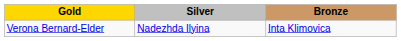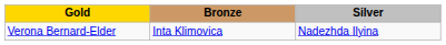 <table class="wikitable" style="text-align:left">
 <tr align="center">
 <td width=200 bgcolor=gold><strong>Gold</strong></td>
+<td width=200 bgcolor=CC9966><strong>Bronze</strong></td>
 <td width=200 bgcolor=silver><strong>Silver</strong></td>
-<td width=200 bgcolor=CC9966><strong>Bronze</strong></td>
 </tr>
 <tr>
 <td><a href='#'>Verona Bernard-Elder</a><br><em></em></td>
+<td><a href='#'>Inta Klimovica</a><br><em></em></td>
 <td><a href='#'>Nadezhda Ilyina</a><br><em></em></td>
-<td><a href='#'>Inta Klimovica</a><br><em></em></td>
 </tr>
 </table>
